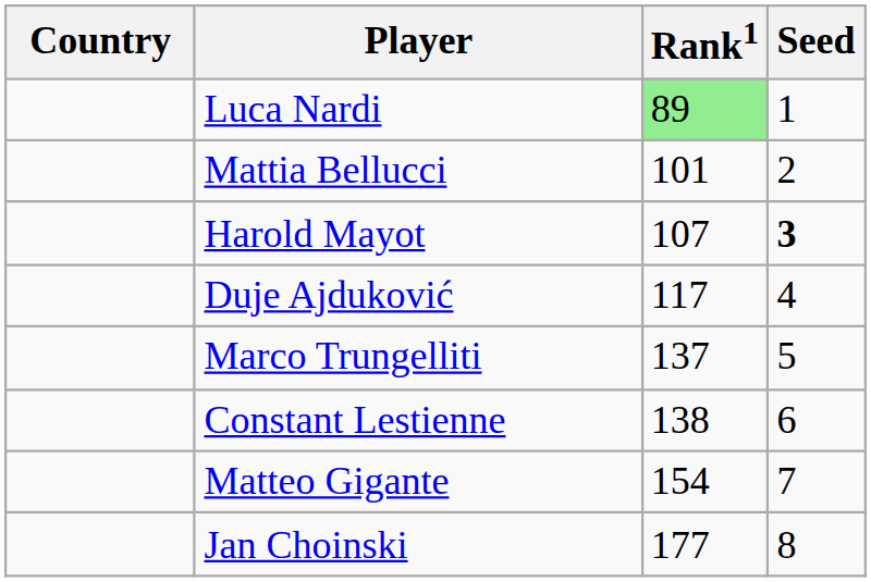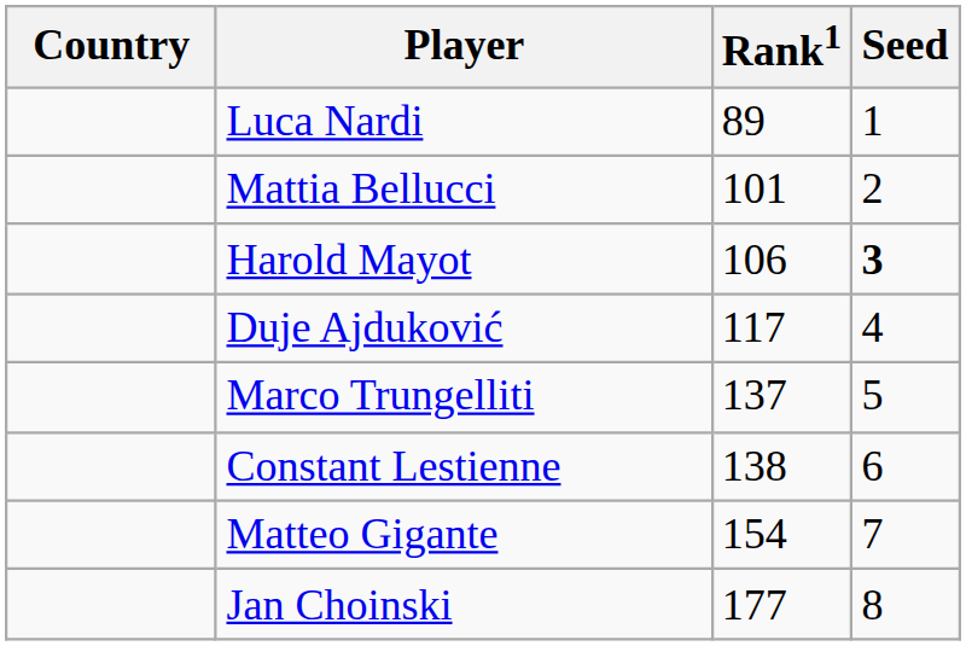 <table class="sortable wikitable">
 <tr>
 <th width="70">Country</th>
 <th width="175">Player</th>
 <th>Rank<sup>1</sup></th>
 <th>Seed</th>
 </tr>
 <tr>
 <td></td>
 <td><a href='#'>Luca Nardi</a></td>
-<td style="background: lightgreen;">89</td>
+<td>89</td>
 <td>1</td>
 </tr>
 <tr>
 <td></td>
 <td><a href='#'>Mattia Bellucci</a></td>
 <td>101</td>
 <td>2</td>
 </tr>
 <tr>
 <td></td>
 <td><a href='#'>Harold Mayot</a></td>
-<td>107</td>
+<td>106</td>
 <td><strong>3</strong></td>
 </tr>
 <tr>
 <td></td>
 <td><a href='#'>Duje Ajduković</a></td>
 <td>117</td>
 <td>4</td>
 </tr>
 <tr>
 <td></td>
 <td><a href='#'>Marco Trungelliti</a></td>
 <td>137</td>
 <td>5</td>
 </tr>
 <tr>
 <td></td>
 <td><a href='#'>Constant Lestienne</a></td>
 <td>138</td>
 <td>6</td>
 </tr>
 <tr>
 <td></td>
 <td><a href='#'>Matteo Gigante</a></td>
 <td>154</td>
 <td>7</td>
 </tr>
 <tr>
 <td></td>
 <td><a href='#'>Jan Choinski</a></td>
 <td>177</td>
 <td>8</td>
 </tr>
 </table>
